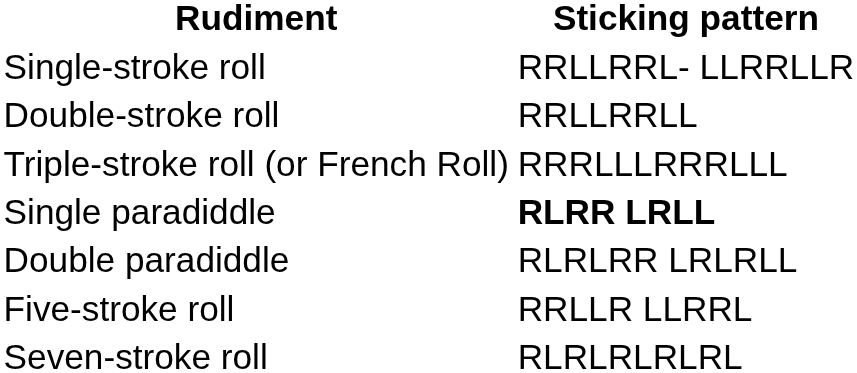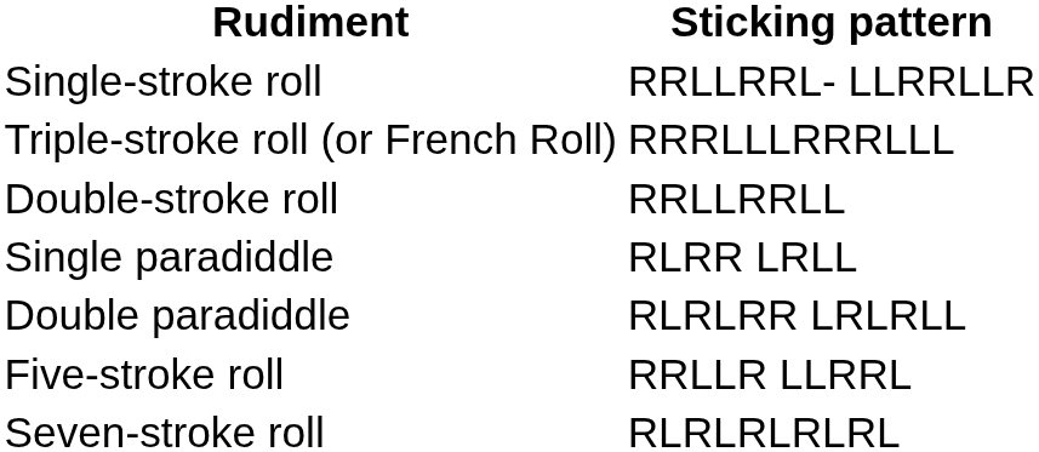 <table>
 <tr>
 <th>Rudiment</th>
 <th>Sticking pattern</th>
 </tr>
 <tr>
 <td>Single-stroke roll</td>
 <td>RRLLRRL- LLRRLLR</td>
 </tr>
 <tr>
+<td>Triple-stroke roll (or French Roll)</td>
+<td>RRRLLLRRRLLL</td>
+</tr>
+<tr>
 <td>Double-stroke roll</td>
 <td>RRLLRRLL</td>
 </tr>
 <tr>
-<td>Triple-stroke roll (or French Roll)</td>
-<td>RRRLLLRRRLLL</td>
-</tr>
-<tr>
 <td>Single paradiddle</td>
-<td><strong>RLRR LRLL</strong></td>
+<td>RLRR LRLL</td>
 </tr>
 <tr>
 <td>Double paradiddle</td>
 <td>RLRLRR LRLRLL</td>
 </tr>
 <tr>
 <td>Five-stroke roll</td>
 <td>RRLLR LLRRL</td>
 </tr>
 <tr>
 <td>Seven-stroke roll</td>
 <td>RLRLRLRLRL</td>
 </tr>
 <tr>
 </tr>
 <tr Nine Stroke roll || RRLLRRLLR- LLRRLLRRL>
 </tr>
 </table>
